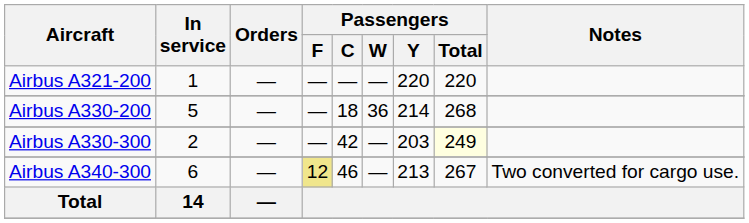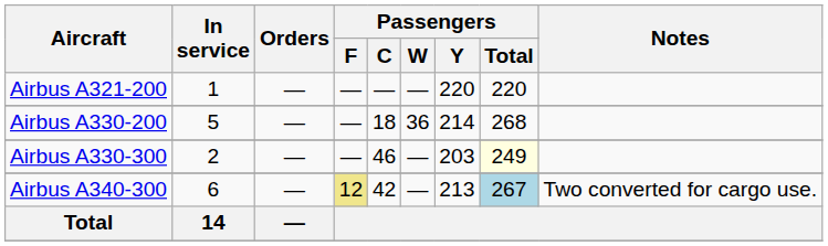 <table class="wikitable" style="text-align:center;">
 <tr>
 <th rowspan="2">Aircraft</th>
 <th rowspan="2">In <br> service</th>
 <th rowspan="2">Orders</th>
 <th colspan="5">Passengers</th>
 <th rowspan="2">Notes</th>
 </tr>
 <tr>
 <th><abbr>F</abbr></th>
 <th><abbr>C</abbr></th>
 <th><abbr>W</abbr></th>
 <th><abbr>Y</abbr></th>
 <th><abbr>Total</abbr></th>
 </tr>
 <tr>
 <td><a href='#'>Airbus A321-200</a></td>
 <td>1</td>
 <td>—</td>
 <td>—</td>
 <td>—</td>
 <td>—</td>
 <td>220</td>
 <td>220</td>
 <td></td>
 </tr>
 <tr>
 </tr>
 <tr>
 <td><a href='#'>Airbus A330-200</a></td>
 <td>5</td>
 <td>—</td>
 <td>—</td>
 <td>18</td>
 <td>36</td>
 <td>214</td>
 <td>268</td>
 <td></td>
 </tr>
 <tr>
 </tr>
 <tr>
 <td><a href='#'>Airbus A330-300</a></td>
 <td>2</td>
 <td>—</td>
 <td>—</td>
-<td>42</td>
+<td>46</td>
 <td>—</td>
 <td>203</td>
 <td style="background: lightyellow;">249</td>
 <td></td>
 </tr>
 <tr>
 </tr>
 <tr>
 <td><a href='#'>Airbus A340-300</a></td>
 <td>6</td>
 <td>—</td>
 <td style="background: khaki;">12</td>
-<td>46</td>
+<td>42</td>
 <td>—</td>
 <td>213</td>
-<td>267</td>
+<td style="background: lightblue;">267</td>
 <td>Two converted for cargo use.</td>
 </tr>
 <tr>
 <th>Total</th>
 <th>14</th>
 <th>—</th>
 <th colspan="6"></th>
 </tr>
 <tr>
 </tr>
 </table>
